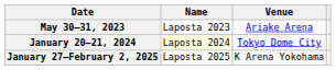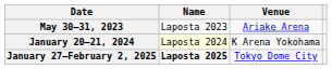 <table class="wikitable plainrowheaders" style="text-align:center;">
 <tr>
 <th>Date</th>
 <th>Name</th>
 <th>Venue</th>
 <th scope="col" class="unsortable"></th>
 </tr>
 <tr>
 <th scope=row>May 30–31, 2023</th>
 <td>Laposta 2023</td>
 <td><a href='#'>Ariake Arena</a></td>
 <td style="text-align:center;"></td>
 </tr>
 <tr>
 <th scope=row>January 20–21, 2024</th>
 <td style="background: lightyellow;">Laposta 2024</td>
-<td><a href='#'>Tokyo Dome City</a></td>
+<td>K Arena Yokohama</td>
 <td style="text-align:center;"></td>
 </tr>
 <tr>
 <th scope=row>January 27–February 2, 2025</th>
-<td>Laposta 2025</td>
-<td>K Arena Yokohama</td>
+<td><strong>Laposta 2025</strong></td>
+<td><a href='#'>Tokyo Dome City</a></td>
 <td style="text-align:center;"></td>
 </tr>
 </table>
